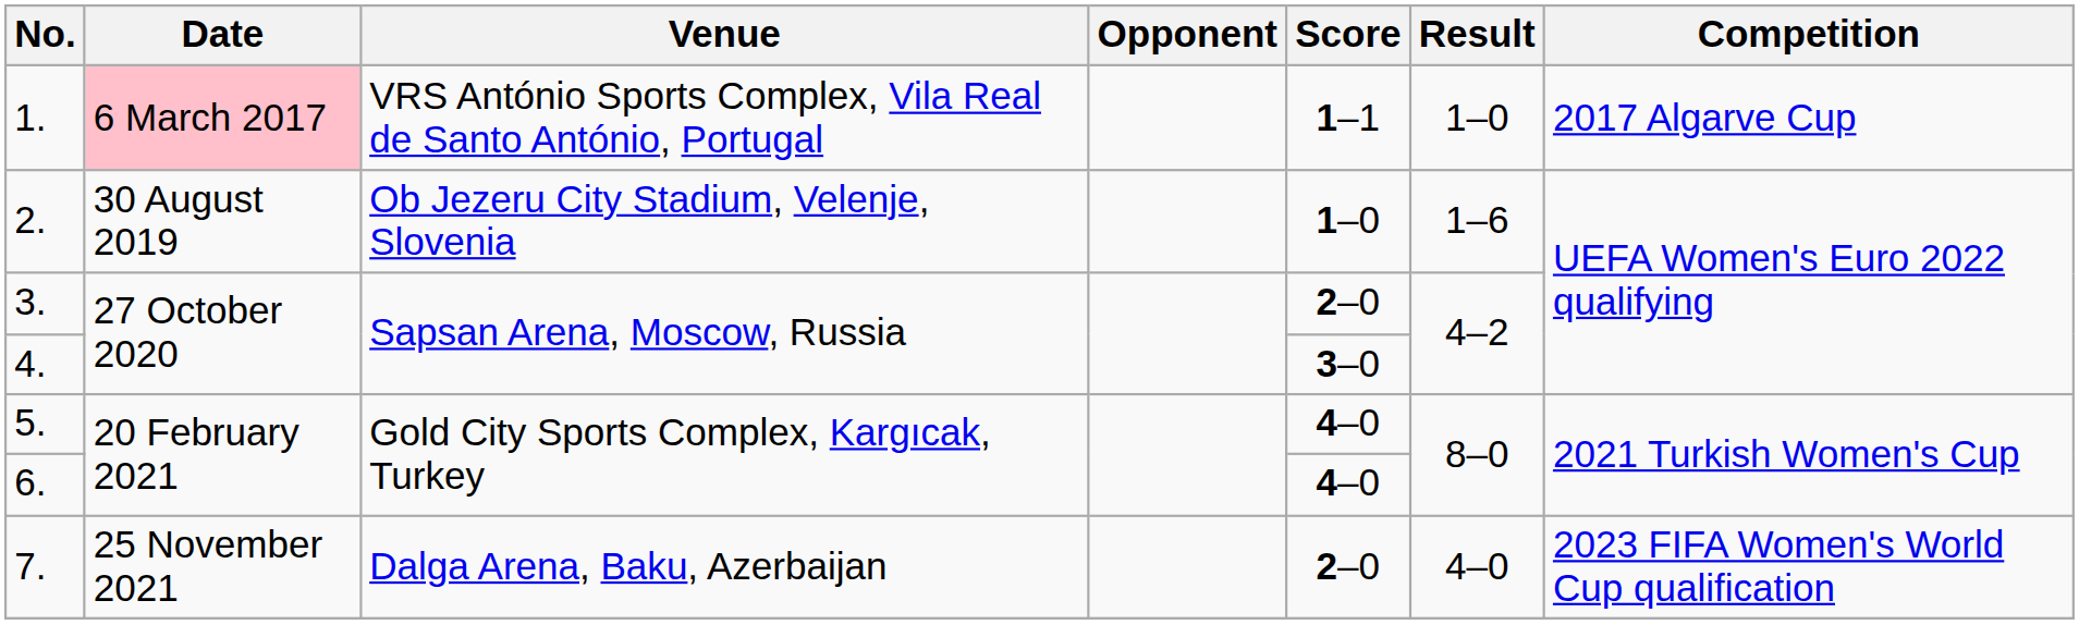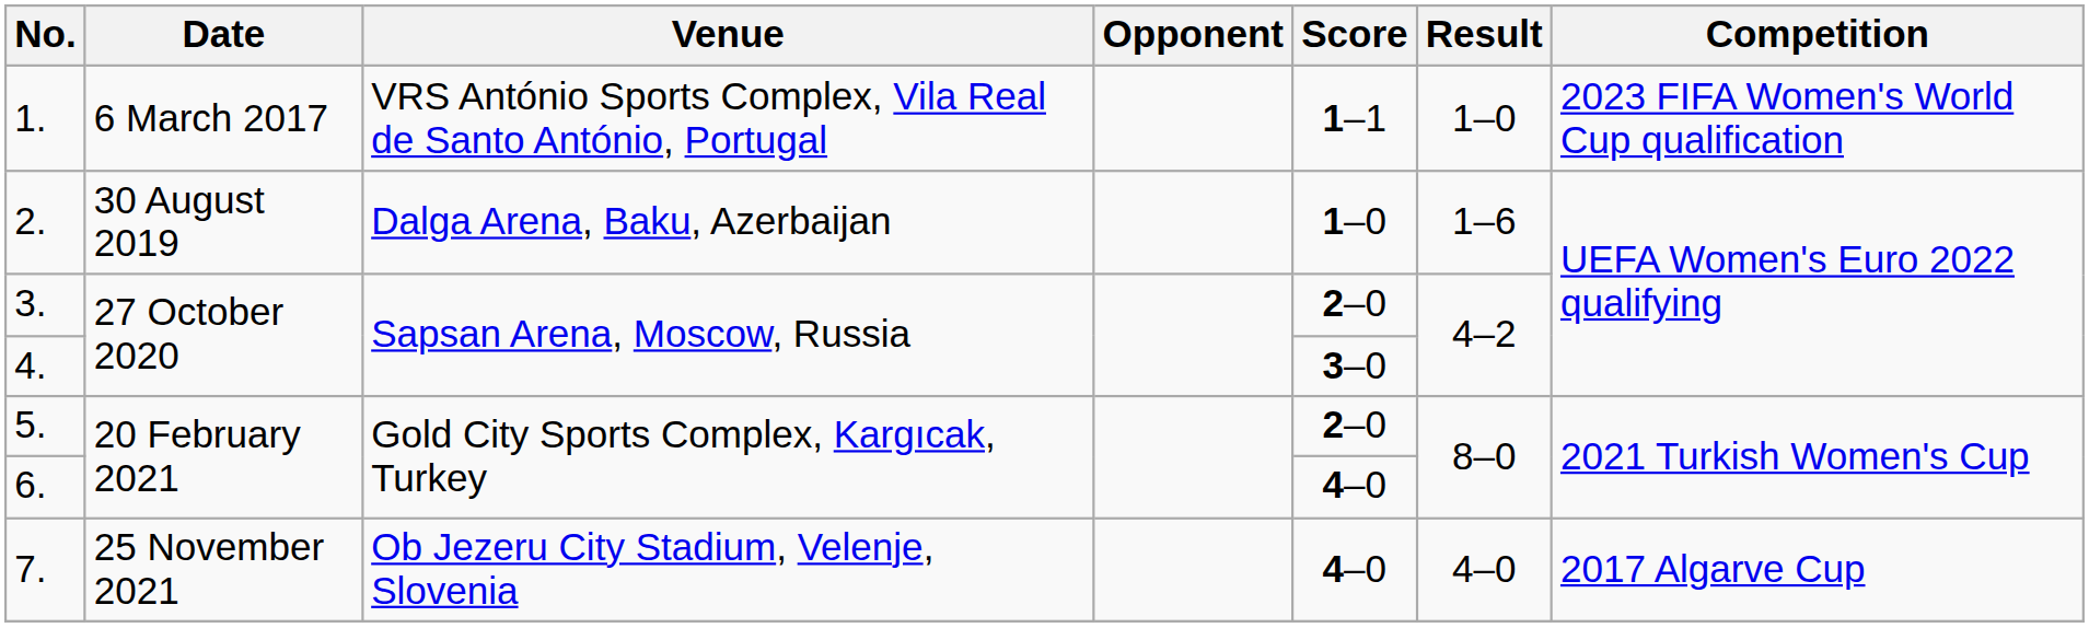 <table class="wikitable">
 <tr>
 <th>No.</th>
 <th>Date</th>
 <th>Venue</th>
 <th>Opponent</th>
 <th>Score</th>
 <th>Result</th>
 <th>Competition</th>
 </tr>
 <tr>
 <td>1.</td>
-<td style="background: pink;">6 March 2017</td>
+<td>6 March 2017</td>
 <td>VRS António Sports Complex, <a href='#'>Vila Real de Santo António</a>, <a href='#'>Portugal</a></td>
 <td></td>
 <td align=center><strong>1</strong>–1</td>
 <td align=center>1–0</td>
-<td><a href='#'>2017 Algarve Cup</a></td>
+<td><a href='#'>2023 FIFA Women's World Cup qualification</a></td>
 </tr>
 <tr>
 <td>2.</td>
 <td>30 August 2019</td>
-<td><a href='#'>Ob Jezeru City Stadium</a>, <a href='#'>Velenje</a>, <a href='#'>Slovenia</a></td>
+<td><a href='#'>Dalga Arena</a>, <a href='#'>Baku</a>, Azerbaijan</td>
 <td></td>
 <td align=center><strong>1</strong>–0</td>
 <td align=center>1–6</td>
 <td rowspan=3><a href='#'>UEFA Women's Euro 2022 qualifying</a></td>
 </tr>
 <tr>
 <td>3.</td>
 <td rowspan=2>27 October 2020</td>
 <td rowspan=2><a href='#'>Sapsan Arena</a>, <a href='#'>Moscow</a>, Russia</td>
 <td rowspan=2></td>
 <td align=center><strong>2</strong>–0</td>
 <td rowspan=2 align=center>4–2</td>
 </tr>
 <tr>
 <td>4.</td>
 <td align=center><strong>3</strong>–0</td>
 </tr>
 <tr>
 <td>5.</td>
 <td rowspan=2>20 February 2021</td>
 <td rowspan=2>Gold City Sports Complex, <a href='#'>Kargıcak</a>, Turkey</td>
 <td rowspan=2></td>
-<td align=center><strong>4</strong>–0</td>
+<td align=center><strong>2</strong>–0</td>
 <td rowspan=2 align=center>8–0</td>
 <td rowspan=2><a href='#'>2021 Turkish Women's Cup</a></td>
 </tr>
 <tr>
 <td>6.</td>
 <td align=center><strong>4</strong>–0</td>
 </tr>
 <tr>
 <td>7.</td>
 <td>25 November 2021</td>
-<td><a href='#'>Dalga Arena</a>, <a href='#'>Baku</a>, Azerbaijan</td>
+<td><a href='#'>Ob Jezeru City Stadium</a>, <a href='#'>Velenje</a>, <a href='#'>Slovenia</a></td>
 <td></td>
-<td align=center><strong>2</strong>–0</td>
+<td align=center><strong>4</strong>–0</td>
 <td align=center>4–0</td>
-<td><a href='#'>2023 FIFA Women's World Cup qualification</a></td>
+<td><a href='#'>2017 Algarve Cup</a></td>
 </tr>
 <tr>
 </tr>
 </table>
